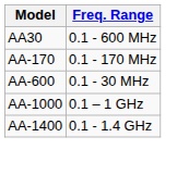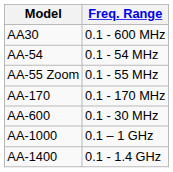 <table class="wikitable">
 <tr>
 <th>Model</th>
 <th><a href='#'>Freq. Range</a></th>
 </tr>
 <tr>
 <td>AA30 </td>
 <td>0.1 - 600 MHz</td>
+</tr>
+<tr>
+<td>AA-54 </td>
+<td>0.1 - 54 MHz</td>
+</tr>
+<tr>
+<td>AA-55 Zoom</td>
+<td>0.1 - 55 MHz</td>
 </tr>
 <tr>
 <td>AA-170</td>
 <td>0.1 - 170 MHz</td>
 </tr>
 <tr>
 <td>AA-600</td>
 <td>0.1 - 30 MHz</td>
 </tr>
 <tr>
 <td>AA-1000 </td>
 <td>0.1 – 1 GHz</td>
 </tr>
 <tr>
 <td>AA-1400</td>
 <td>0.1 - 1.4 GHz</td>
 </tr>
 </table>
